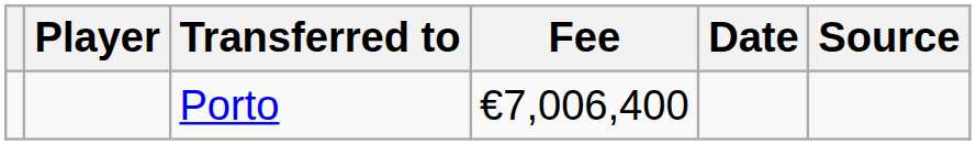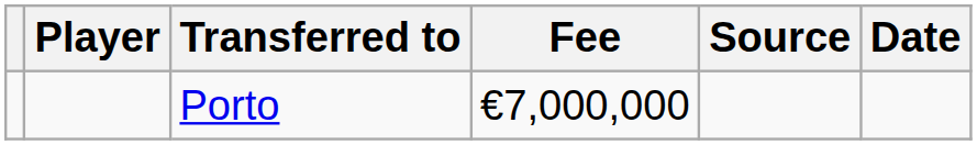 <table class="wikitable plainrowheaders sortable">
 <tr>
 <th></th>
 <th scope="col">Player</th>
 <th>Transferred to</th>
 <th style="width: 65px;">Fee</th>
+<th scope="col">Source</th>
 <th scope="col">Date</th>
-<th scope="col">Source</th>
 </tr>
 <tr>
 <td align="center"></td>
 <td></td>
 <td> <a href='#'>Porto</a></td>
-<td>€7,006,400</td>
+<td>€7,000,000</td>
 <td></td>
 <td></td>
 </tr>
 </table>
